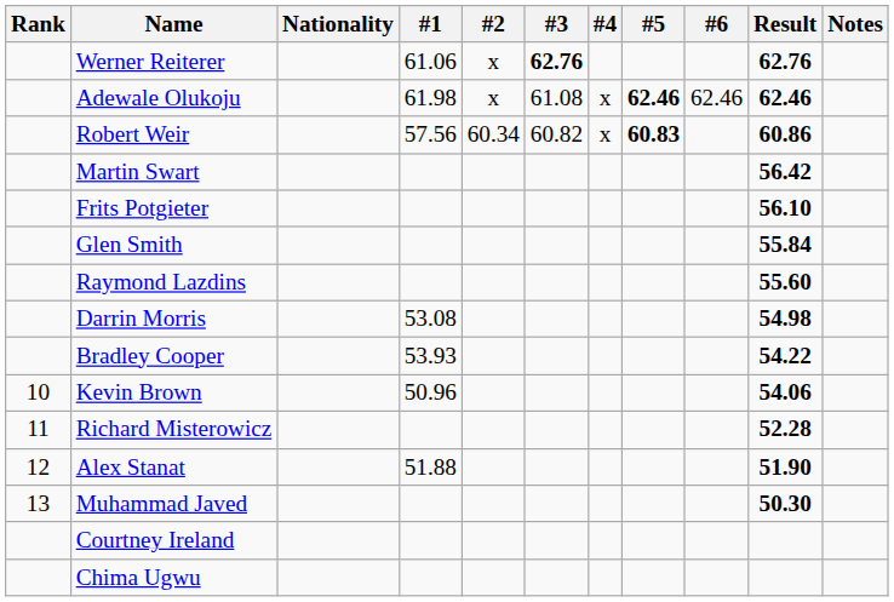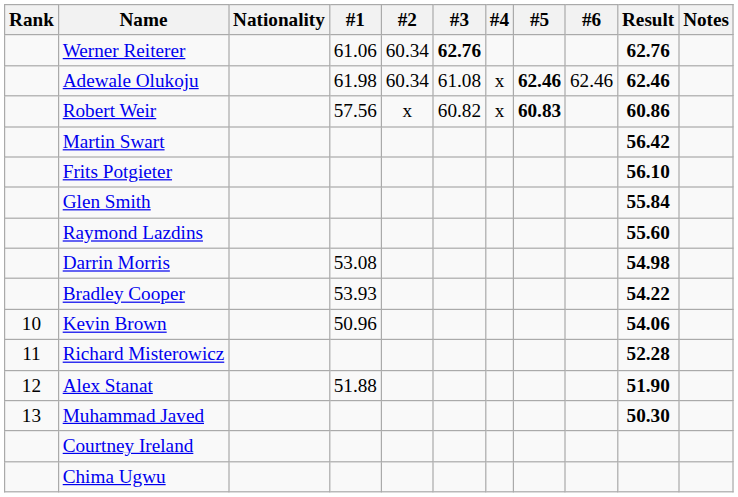 <table class="wikitable sortable" style=" text-align:center">
 <tr>
 <th>Rank</th>
 <th>Name</th>
 <th>Nationality</th>
 <th>#1</th>
 <th>#2</th>
 <th>#3</th>
 <th>#4</th>
 <th>#5</th>
 <th>#6</th>
 <th>Result</th>
 <th>Notes</th>
 </tr>
 <tr>
 <td></td>
 <td align=left><a href='#'>Werner Reiterer</a></td>
 <td align=left></td>
 <td>61.06</td>
-<td>x</td>
+<td>60.34</td>
 <td><strong>62.76</strong></td>
 <td></td>
 <td></td>
 <td></td>
 <td><strong>62.76</strong></td>
 <td></td>
 </tr>
 <tr>
 <td></td>
 <td align=left><a href='#'>Adewale Olukoju</a></td>
 <td align=left></td>
 <td>61.98</td>
-<td>x</td>
+<td>60.34</td>
 <td>61.08</td>
 <td>x</td>
 <td><strong>62.46</strong></td>
 <td>62.46</td>
 <td><strong>62.46</strong></td>
 <td></td>
 </tr>
 <tr>
 <td></td>
 <td align=left><a href='#'>Robert Weir</a></td>
 <td align=left></td>
 <td>57.56</td>
-<td>60.34</td>
+<td>x</td>
 <td>60.82</td>
 <td>x</td>
 <td><strong>60.83</strong></td>
 <td></td>
 <td><strong>60.86</strong></td>
 <td></td>
 </tr>
 <tr>
 <td></td>
 <td align=left><a href='#'>Martin Swart</a></td>
 <td align=left></td>
 <td></td>
 <td></td>
 <td></td>
 <td></td>
 <td></td>
 <td></td>
 <td><strong>56.42</strong></td>
 <td></td>
 </tr>
 <tr>
 <td></td>
 <td align=left><a href='#'>Frits Potgieter</a></td>
 <td align=left></td>
 <td></td>
 <td></td>
 <td></td>
 <td></td>
 <td></td>
 <td></td>
 <td><strong>56.10</strong></td>
 <td></td>
 </tr>
 <tr>
 <td></td>
 <td align=left><a href='#'>Glen Smith</a></td>
 <td align=left></td>
 <td></td>
 <td></td>
 <td></td>
 <td></td>
 <td></td>
 <td></td>
 <td><strong>55.84</strong></td>
 <td></td>
 </tr>
 <tr>
 <td></td>
 <td align=left><a href='#'>Raymond Lazdins</a></td>
 <td align=left></td>
 <td></td>
 <td></td>
 <td></td>
 <td></td>
 <td></td>
 <td></td>
 <td><strong>55.60</strong></td>
 <td></td>
 </tr>
 <tr>
 <td></td>
 <td align=left><a href='#'>Darrin Morris</a></td>
 <td align=left></td>
 <td>53.08</td>
 <td></td>
 <td></td>
 <td></td>
 <td></td>
 <td></td>
 <td><strong>54.98</strong></td>
 <td></td>
 </tr>
 <tr>
 <td></td>
 <td align=left><a href='#'>Bradley Cooper</a></td>
 <td align=left></td>
 <td>53.93</td>
 <td></td>
 <td></td>
 <td></td>
 <td></td>
 <td></td>
 <td><strong>54.22</strong></td>
 <td></td>
 </tr>
 <tr>
 <td>10</td>
 <td align=left><a href='#'>Kevin Brown</a></td>
 <td align=left></td>
 <td>50.96</td>
 <td></td>
 <td></td>
 <td></td>
 <td></td>
 <td></td>
 <td><strong>54.06</strong></td>
 <td></td>
 </tr>
 <tr>
 <td>11</td>
 <td align=left><a href='#'>Richard Misterowicz</a></td>
 <td align=left></td>
 <td></td>
 <td></td>
 <td></td>
 <td></td>
 <td></td>
 <td></td>
 <td><strong>52.28</strong></td>
 <td></td>
 </tr>
 <tr>
 <td>12</td>
 <td align=left><a href='#'>Alex Stanat</a></td>
 <td align=left></td>
 <td>51.88</td>
 <td></td>
 <td></td>
 <td></td>
 <td></td>
 <td></td>
 <td><strong>51.90</strong></td>
 <td></td>
 </tr>
 <tr>
 <td>13</td>
 <td align=left><a href='#'>Muhammad Javed</a></td>
 <td align=left></td>
 <td></td>
 <td></td>
 <td></td>
 <td></td>
 <td></td>
 <td></td>
 <td><strong>50.30</strong></td>
 <td></td>
 </tr>
 <tr>
 <td></td>
 <td align=left><a href='#'>Courtney Ireland</a></td>
 <td align=left></td>
 <td></td>
 <td></td>
 <td></td>
 <td></td>
 <td></td>
 <td></td>
 <td><strong></strong></td>
 <td></td>
 </tr>
 <tr>
 <td></td>
 <td align=left><a href='#'>Chima Ugwu</a></td>
 <td align=left></td>
 <td></td>
 <td></td>
 <td></td>
 <td></td>
 <td></td>
 <td></td>
 <td><strong></strong></td>
 <td></td>
 </tr>
 </table>
